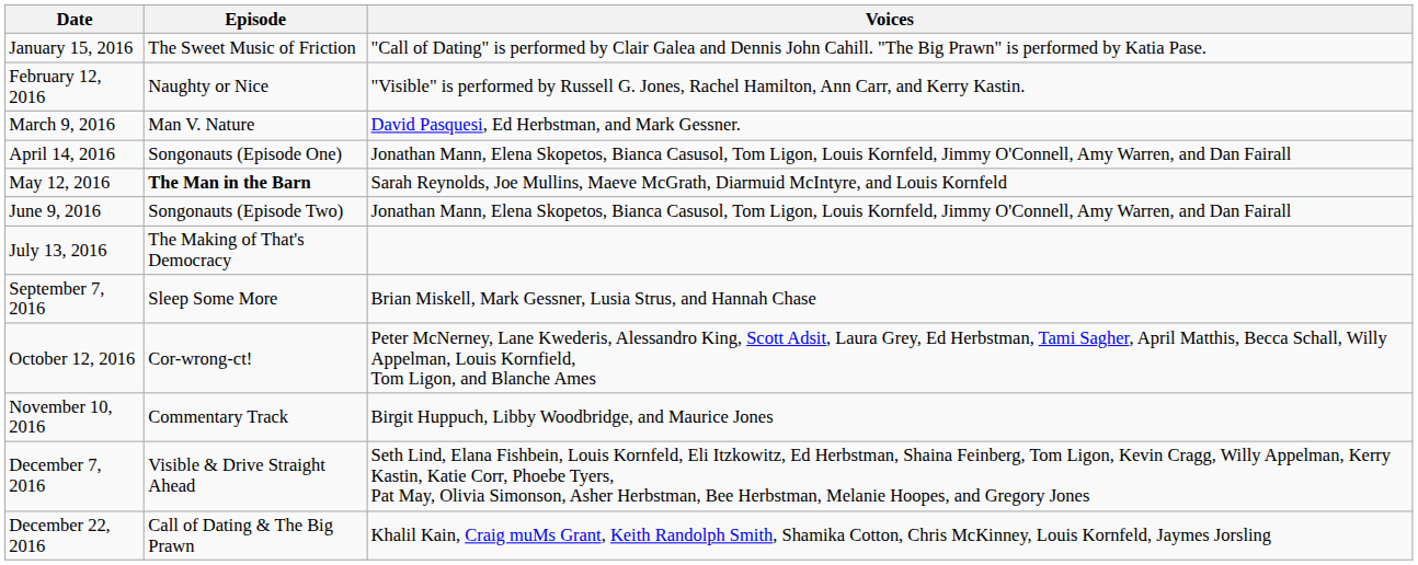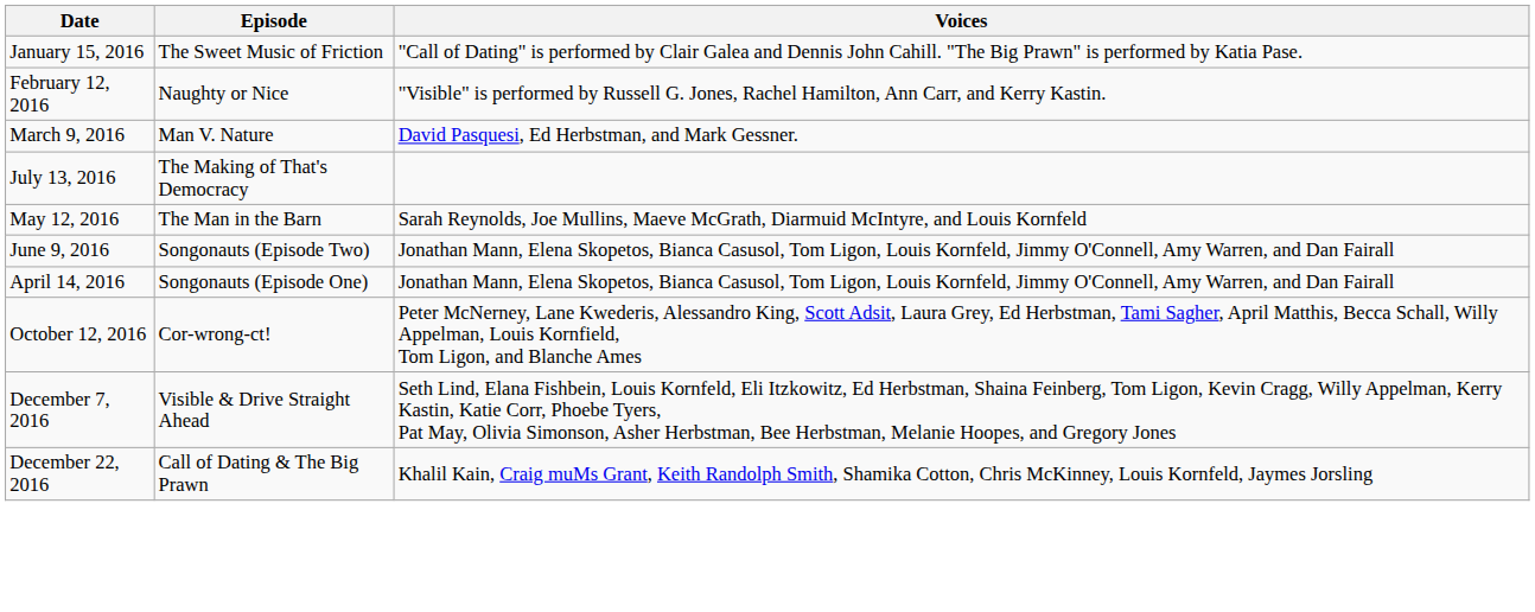 <table class="wikitable mw-collapsible mw-collapsed">
 <tr>
 <th>Date</th>
 <th>Episode</th>
 <th>Voices</th>
 </tr>
 <tr>
 <td>January 15, 2016</td>
 <td>The Sweet Music of Friction</td>
 <td>"Call of Dating" is performed by Clair Galea and Dennis John Cahill. "The Big Prawn" is performed by Katia Pase.</td>
 </tr>
 <tr>
 <td>February 12, 2016</td>
 <td>Naughty or Nice</td>
 <td>"Visible" is performed by Russell G. Jones, Rachel Hamilton, Ann Carr, and Kerry Kastin.</td>
 </tr>
 <tr>
 <td>March 9, 2016</td>
 <td>Man V. Nature</td>
 <td><a href='#'>David Pasquesi</a>, Ed Herbstman, and Mark Gessner.</td>
 </tr>
 <tr>
-<td>April 14, 2016</td>
-<td>Songonauts (Episode One)</td>
-<td>Jonathan Mann, Elena Skopetos, Bianca Casusol, Tom Ligon, Louis Kornfeld, Jimmy O'Connell, Amy Warren, and Dan Fairall</td>
+<td>July 13, 2016</td>
+<td>The Making of That's Democracy</td>
+<td></td>
 </tr>
 <tr>
 <td>May 12, 2016</td>
-<td><strong>The Man in the Barn</strong></td>
+<td>The Man in the Barn</td>
 <td>Sarah Reynolds, Joe Mullins, Maeve McGrath, Diarmuid McIntyre, and Louis Kornfeld</td>
 </tr>
 <tr>
 <td>June 9, 2016</td>
 <td>Songonauts (Episode Two)</td>
 <td>Jonathan Mann, Elena Skopetos, Bianca Casusol, Tom Ligon, Louis Kornfeld, Jimmy O'Connell, Amy Warren, and Dan Fairall</td>
 </tr>
 <tr>
-<td>July 13, 2016</td>
-<td>The Making of That's Democracy</td>
-<td></td>
-</tr>
-<tr>
-<td>September 7, 2016</td>
-<td>Sleep Some More</td>
-<td>Brian Miskell, Mark Gessner, Lusia Strus, and Hannah Chase</td>
+<td>April 14, 2016</td>
+<td>Songonauts (Episode One)</td>
+<td>Jonathan Mann, Elena Skopetos, Bianca Casusol, Tom Ligon, Louis Kornfeld, Jimmy O'Connell, Amy Warren, and Dan Fairall</td>
 </tr>
 <tr>
 <td>October 12, 2016</td>
 <td>Cor-wrong-ct!</td>
 <td>Peter McNerney, Lane Kwederis, Alessandro King, <a href='#'>Scott Adsit</a>, Laura Grey, Ed Herbstman, <a href='#'>Tami Sagher</a>, April Matthis, Becca Schall, Willy Appelman, Louis Kornfield,<br>Tom Ligon, and Blanche Ames</td>
-</tr>
-<tr>
-<td>November 10, 2016</td>
-<td>Commentary Track</td>
-<td>Birgit Huppuch, Libby Woodbridge, and Maurice Jones</td>
 </tr>
 <tr>
 <td>December 7, 2016</td>
 <td>Visible & Drive Straight Ahead</td>
 <td>Seth Lind, Elana Fishbein, Louis Kornfeld, Eli Itzkowitz, Ed Herbstman, Shaina Feinberg, Tom Ligon, Kevin Cragg, Willy Appelman, Kerry Kastin, Katie Corr, Phoebe Tyers,<br>Pat May, Olivia Simonson, Asher Herbstman, Bee Herbstman, Melanie Hoopes, and Gregory Jones</td>
 </tr>
 <tr>
 <td>December 22, 2016</td>
 <td>Call of Dating & The Big Prawn</td>
 <td>Khalil Kain, <a href='#'>Craig muMs Grant</a>, <a href='#'>Keith Randolph Smith</a>, Shamika Cotton, Chris McKinney, Louis Kornfeld, Jaymes Jorsling</td>
 </tr>
 </table>
